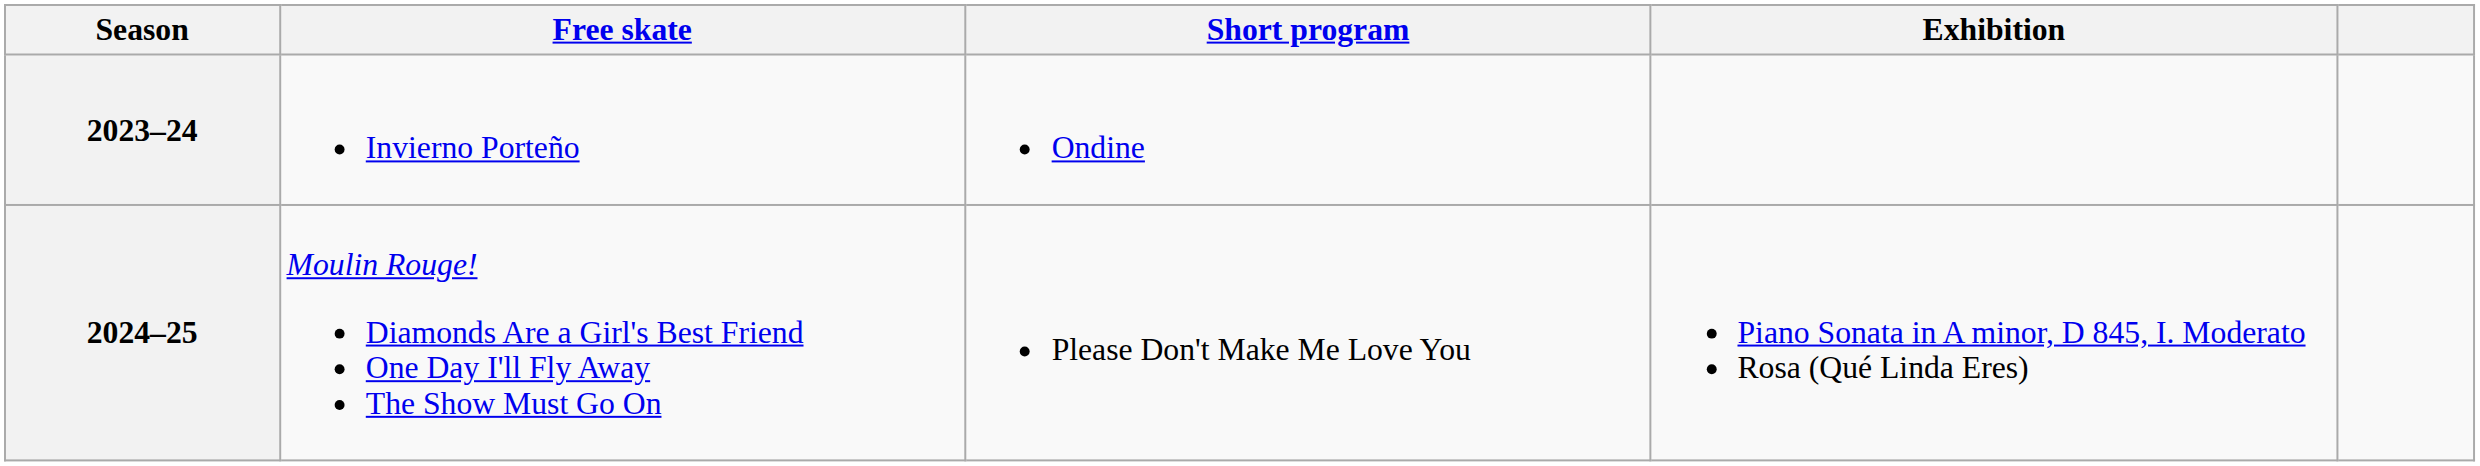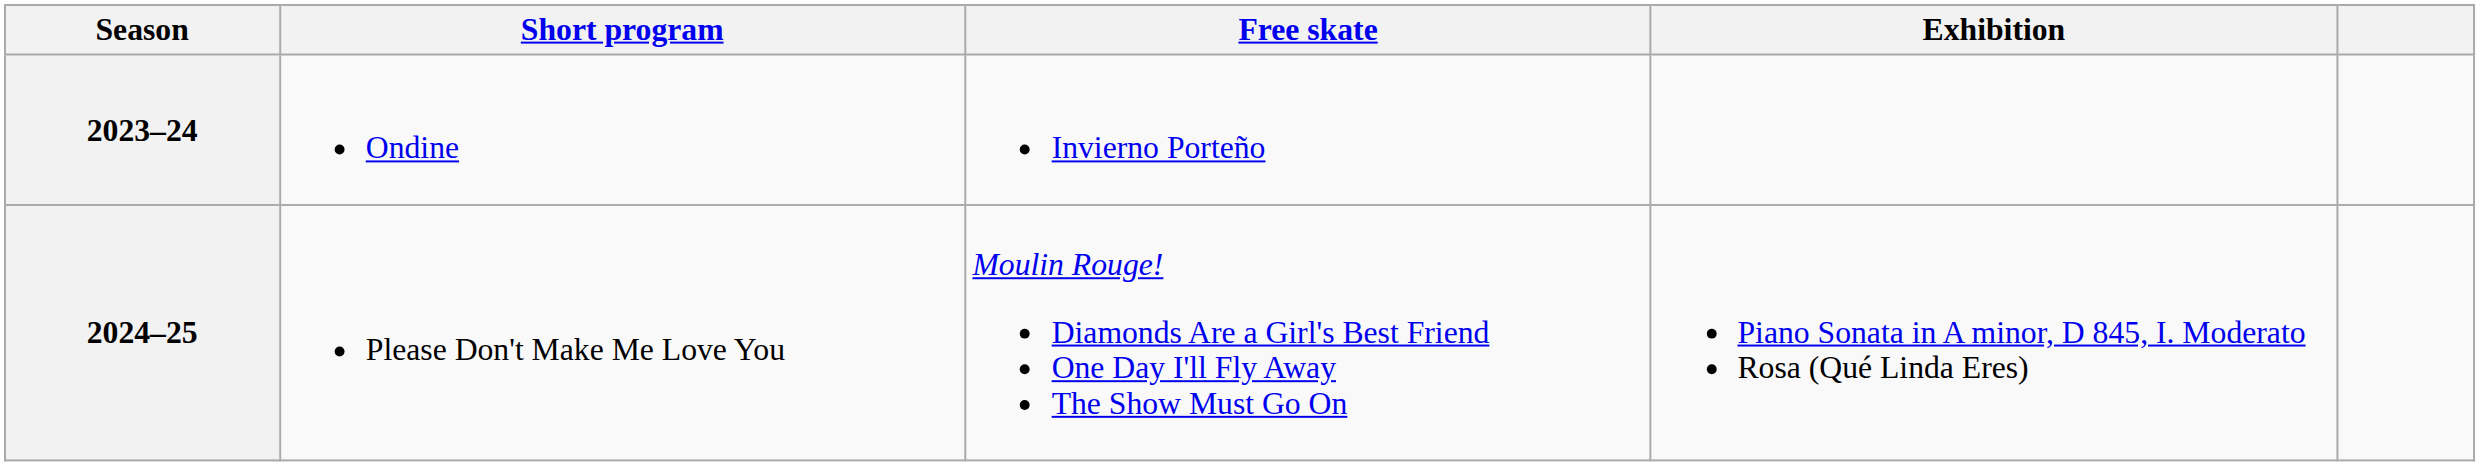 <table class="wikitable unsortable" style="text-align:left">
 <tr>
 <th scope="col" style="text-align:center; width:10%">Season</th>
+<th scope="col" style="text-align:center; width:25%"><a href='#'>Short program</a></th>
 <th scope="col" style="text-align:center; width:25%"><a href='#'>Free skate</a></th>
-<th scope="col" style="text-align:center; width:25%"><a href='#'>Short program</a></th>
 <th scope="col" style="text-align:center; width:25%">Exhibition</th>
 <th scope="col" style="text-align:center; width:5%"></th>
 </tr>
 <tr>
 <th scope="row">2023–24 <br></th>
+<td><br><ul><li><a href='#'>Ondine</a> <br> </li></ul></td>
 <td><br><ul><li><a href='#'>Invierno Porteño</a> <br> </li></ul></td>
-<td><br><ul><li><a href='#'>Ondine</a> <br> </li></ul></td>
 <td></td>
 <td></td>
 </tr>
 <tr>
 <th scope="row">2024–25 <br></th>
+<td><br><ul><li>Please Don't Make Me Love You <br> </li></ul></td>
 <td><br><em><a href='#'>Moulin Rouge!</a></em><ul><li><a href='#'>Diamonds Are a Girl's Best Friend</a></li><li><a href='#'>One Day I'll Fly Away</a> <br> </li><li><a href='#'>The Show Must Go On</a> <br> </li></ul></td>
-<td><br><ul><li>Please Don't Make Me Love You <br> </li></ul></td>
 <td><br><ul><li><a href='#'> Piano Sonata in A minor, D 845, I. Moderato</a> <br> </li><li>Rosa (Qué Linda Eres) <br> </li></ul></td>
 <td></td>
 </tr>
 </table>
